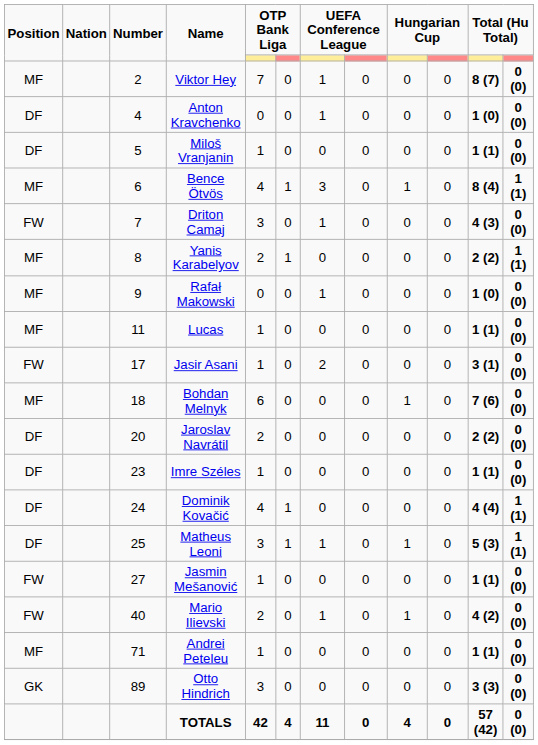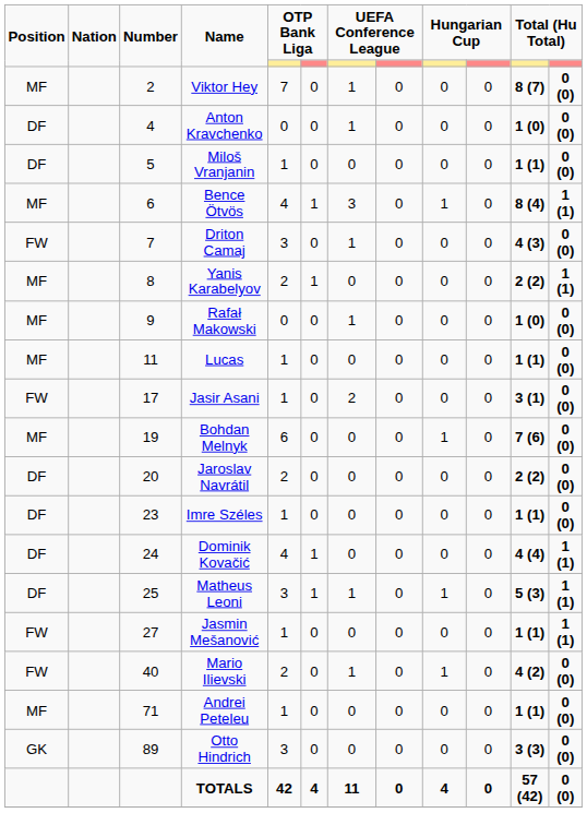 <table class="wikitable" style="font-size: 95%; text-align: center;">
 <tr>
 <td rowspan="2" width="5%" align="center"><strong>Position</strong></td>
 <td rowspan="2" width="7%" align="center"><strong>Nation</strong></td>
 <td rowspan="2" width="5%" align="center"><strong>Number</strong></td>
 <td rowspan="2" width="15%" align="center"><strong>Name</strong></td>
 <td colspan="2" align="center"><strong>OTP Bank Liga</strong></td>
 <td colspan="2" align="center"><strong>UEFA Conference League</strong></td>
 <td colspan="2" align="center"><strong>Hungarian Cup</strong></td>
 <td colspan="2" align="center"><strong>Total (Hu Total)</strong></td>
 </tr>
 <tr>
 <th width=60 style="background: #FFEE99"></th>
 <th width=60 style="background: #FF8888"></th>
 <th width=60 style="background: #FFEE99"></th>
 <th width=60 style="background: #FF8888"></th>
 <th width=60 style="background: #FFEE99"></th>
 <th width=60 style="background: #FF8888"></th>
 <th width=60 style="background: #FFEE99"></th>
 <th width=60 style="background: #FF8888"></th>
 </tr>
 <tr>
 <td>MF</td>
 <td></td>
 <td>2</td>
 <td><a href='#'>Viktor Hey</a></td>
 <td>7</td>
 <td>0</td>
 <td>1</td>
 <td>0</td>
 <td>0</td>
 <td>0</td>
 <td><strong>8 (7)</strong></td>
 <td><strong>0 (0)</strong></td>
 </tr>
 <tr>
 <td>DF</td>
 <td></td>
 <td>4</td>
 <td><a href='#'>Anton Kravchenko</a></td>
 <td>0</td>
 <td>0</td>
 <td>1</td>
 <td>0</td>
 <td>0</td>
 <td>0</td>
 <td><strong>1 (0)</strong></td>
 <td><strong>0 (0)</strong></td>
 </tr>
 <tr>
 <td>DF</td>
 <td></td>
 <td>5</td>
 <td><a href='#'>Miloš Vranjanin</a></td>
 <td>1</td>
 <td>0</td>
 <td>0</td>
 <td>0</td>
 <td>0</td>
 <td>0</td>
 <td><strong>1 (1)</strong></td>
 <td><strong>0 (0)</strong></td>
 </tr>
 <tr>
 <td>MF</td>
 <td></td>
 <td>6</td>
 <td><a href='#'>Bence Ötvös</a></td>
 <td>4</td>
 <td>1</td>
 <td>3</td>
 <td>0</td>
 <td>1</td>
 <td>0</td>
 <td><strong>8 (4)</strong></td>
 <td><strong>1 (1)</strong></td>
 </tr>
 <tr>
 <td>FW</td>
 <td></td>
 <td>7</td>
 <td><a href='#'>Driton Camaj</a></td>
 <td>3</td>
 <td>0</td>
 <td>1</td>
 <td>0</td>
 <td>0</td>
 <td>0</td>
 <td><strong>4 (3)</strong></td>
 <td><strong>0 (0)</strong></td>
 </tr>
 <tr>
 <td>MF</td>
 <td></td>
 <td>8</td>
 <td><a href='#'>Yanis Karabelyov</a></td>
 <td>2</td>
 <td>1</td>
 <td>0</td>
 <td>0</td>
 <td>0</td>
 <td>0</td>
 <td><strong>2 (2)</strong></td>
 <td><strong>1 (1)</strong></td>
 </tr>
 <tr>
 <td>MF</td>
 <td></td>
 <td>9</td>
 <td><a href='#'>Rafał Makowski</a></td>
 <td>0</td>
 <td>0</td>
 <td>1</td>
 <td>0</td>
 <td>0</td>
 <td>0</td>
 <td><strong>1 (0)</strong></td>
 <td><strong>0 (0)</strong></td>
 </tr>
 <tr>
 <td>MF</td>
 <td></td>
 <td>11</td>
 <td><a href='#'>Lucas</a></td>
 <td>1</td>
 <td>0</td>
 <td>0</td>
 <td>0</td>
 <td>0</td>
 <td>0</td>
 <td><strong>1 (1)</strong></td>
 <td><strong>0 (0)</strong></td>
 </tr>
 <tr>
 <td>FW</td>
 <td></td>
 <td>17</td>
 <td><a href='#'>Jasir Asani</a></td>
 <td>1</td>
 <td>0</td>
 <td>2</td>
 <td>0</td>
 <td>0</td>
 <td>0</td>
 <td><strong>3 (1)</strong></td>
 <td><strong>0 (0)</strong></td>
 </tr>
 <tr>
 <td>MF</td>
 <td></td>
-<td>18</td>
+<td>19</td>
 <td><a href='#'>Bohdan Melnyk</a></td>
 <td>6</td>
 <td>0</td>
 <td>0</td>
 <td>0</td>
 <td>1</td>
 <td>0</td>
 <td><strong>7 (6)</strong></td>
 <td><strong>0 (0)</strong></td>
 </tr>
 <tr>
 <td>DF</td>
 <td></td>
 <td>20</td>
 <td><a href='#'>Jaroslav Navrátil</a></td>
 <td>2</td>
 <td>0</td>
 <td>0</td>
 <td>0</td>
 <td>0</td>
 <td>0</td>
 <td><strong>2 (2)</strong></td>
 <td><strong>0 (0)</strong></td>
 </tr>
 <tr>
 <td>DF</td>
 <td></td>
 <td>23</td>
 <td><a href='#'>Imre Széles</a></td>
 <td>1</td>
 <td>0</td>
 <td>0</td>
 <td>0</td>
 <td>0</td>
 <td>0</td>
 <td><strong>1 (1)</strong></td>
 <td><strong>0 (0)</strong></td>
 </tr>
 <tr>
 <td>DF</td>
 <td></td>
 <td>24</td>
 <td><a href='#'>Dominik Kovačić</a></td>
 <td>4</td>
 <td>1</td>
 <td>0</td>
 <td>0</td>
 <td>0</td>
 <td>0</td>
 <td><strong>4 (4)</strong></td>
 <td><strong>1 (1)</strong></td>
 </tr>
 <tr>
 <td>DF</td>
 <td></td>
 <td>25</td>
 <td><a href='#'>Matheus Leoni</a></td>
 <td>3</td>
 <td>1</td>
 <td>1</td>
 <td>0</td>
 <td>1</td>
 <td>0</td>
 <td><strong>5 (3)</strong></td>
 <td><strong>1 (1)</strong></td>
 </tr>
 <tr>
 <td>FW</td>
 <td></td>
 <td>27</td>
 <td><a href='#'>Jasmin Mešanović</a></td>
 <td>1</td>
 <td>0</td>
 <td>0</td>
 <td>0</td>
 <td>0</td>
 <td>0</td>
 <td><strong>1 (1)</strong></td>
-<td><strong>0 (0)</strong></td>
+<td><strong>1 (1)</strong></td>
 </tr>
 <tr>
 <td>FW</td>
 <td></td>
 <td>40</td>
 <td><a href='#'>Mario Ilievski</a></td>
 <td>2</td>
 <td>0</td>
 <td>1</td>
 <td>0</td>
 <td>1</td>
 <td>0</td>
 <td><strong>4 (2)</strong></td>
 <td><strong>0 (0)</strong></td>
 </tr>
 <tr>
 <td>MF</td>
 <td></td>
 <td>71</td>
 <td><a href='#'>Andrei Peteleu</a></td>
 <td>1</td>
 <td>0</td>
 <td>0</td>
 <td>0</td>
 <td>0</td>
 <td>0</td>
 <td><strong>1 (1)</strong></td>
 <td><strong>0 (0)</strong></td>
 </tr>
 <tr>
 <td>GK</td>
 <td></td>
 <td>89</td>
 <td><a href='#'>Otto Hindrich</a></td>
 <td>3</td>
 <td>0</td>
 <td>0</td>
 <td>0</td>
 <td>0</td>
 <td>0</td>
 <td><strong>3 (3)</strong></td>
 <td><strong>0 (0)</strong></td>
 </tr>
 <tr>
 <td></td>
 <td></td>
 <td></td>
 <td><strong>TOTALS</strong></td>
 <td><strong>42</strong></td>
 <td><strong>4</strong></td>
 <td><strong>11</strong></td>
 <td><strong>0</strong></td>
 <td><strong>4</strong></td>
 <td><strong>0</strong></td>
 <td><strong>57 (42)</strong></td>
 <td><strong>0 (0)</strong></td>
 </tr>
 <tr>
 </tr>
 </table>
